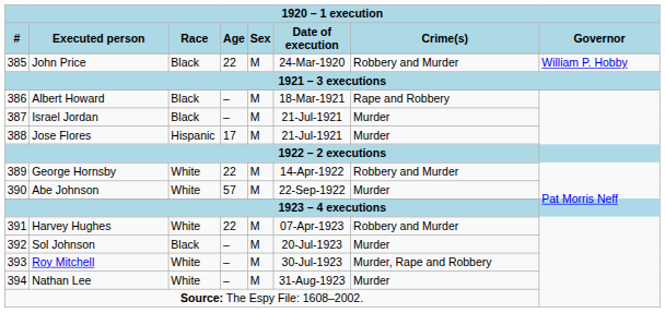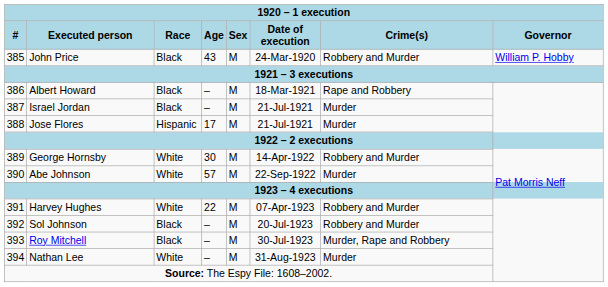 <table class="wikitable" style="font-size:95%; ">
 <tr>
 <th colspan="8" style="background-color:#ADD8E6">1920 – 1 execution</th>
 </tr>
 <tr>
 <th style="background-color:#ADD8E6" width="3%">#</th>
 <th style="background-color:#ADD8E6" width="22%">Executed person</th>
 <th style="background-color:#ADD8E6" width="8%">Race</th>
 <th style="background-color:#ADD8E6" width="3%">Age</th>
 <th style="background-color:#ADD8E6" width="3%">Sex</th>
 <th style="background-color:#ADD8E6" width="12%">Date of <br>execution</th>
 <th style="background-color:#ADD8E6" width="30%">Crime(s)</th>
 <th style="background-color:#ADD8E6" width="30%">Governor</th>
 </tr>
 <tr>
 <td>385</td>
 <td>John Price</td>
 <td>Black</td>
-<td>22</td>
+<td>43</td>
 <td>M</td>
 <td align=center>24-Mar-1920</td>
 <td>Robbery and Murder</td>
 <td><a href='#'>William P. Hobby</a></td>
 </tr>
 <tr>
 <th colspan="8" style="background-color:#ADD8E6">1921 – 3 executions</th>
 </tr>
 <tr>
 <td>386</td>
 <td>Albert Howard</td>
 <td>Black</td>
 <td>–</td>
 <td>M</td>
 <td align=center>18-Mar-1921</td>
 <td>Rape and Robbery</td>
 <td Rowspan="20"><a href='#'>Pat Morris Neff</a></td>
 </tr>
 <tr>
 <td>387</td>
 <td>Israel Jordan</td>
 <td>Black</td>
 <td>–</td>
 <td>M</td>
 <td align=center>21-Jul-1921</td>
 <td>Murder</td>
 </tr>
 <tr>
 <td>388</td>
 <td>Jose Flores</td>
 <td>Hispanic</td>
 <td>17</td>
 <td>M</td>
 <td align=center>21-Jul-1921</td>
 <td>Murder</td>
 </tr>
 <tr>
 <th colspan="8" style="background-color:#ADD8E6">1922 – 2 executions</th>
 </tr>
 <tr>
 <td>389</td>
 <td>George Hornsby</td>
 <td>White</td>
-<td>22</td>
+<td>30</td>
 <td>M</td>
 <td align=center>14-Apr-1922</td>
 <td>Robbery and Murder</td>
 </tr>
 <tr>
 <td>390</td>
 <td>Abe Johnson</td>
 <td>White</td>
 <td>57</td>
 <td>M</td>
 <td align=center>22-Sep-1922</td>
 <td>Murder</td>
 </tr>
 <tr>
 <th colspan="8" style="background-color:#ADD8E6">1923 – 4 executions</th>
 </tr>
 <tr>
 <td>391</td>
 <td>Harvey Hughes</td>
 <td>White</td>
 <td>22</td>
 <td>M</td>
 <td align=center>07-Apr-1923</td>
 <td>Robbery and Murder</td>
 </tr>
 <tr>
 <td>392</td>
 <td>Sol Johnson</td>
 <td>Black</td>
 <td>–</td>
 <td>M</td>
 <td align=center>20-Jul-1923</td>
-<td>Murder</td>
+<td>Robbery and Murder</td>
 </tr>
 <tr>
 <td>393</td>
 <td><a href='#'>Roy Mitchell</a></td>
-<td>White</td>
+<td>Black</td>
 <td>–</td>
 <td>M</td>
 <td align=center>30-Jul-1923</td>
 <td>Murder, Rape and Robbery</td>
 </tr>
 <tr>
 <td>394</td>
 <td>Nathan Lee</td>
 <td>White</td>
 <td>–</td>
 <td>M</td>
 <td align=center>31-Aug-1923</td>
 <td>Murder</td>
 </tr>
 <tr>
 <td colspan=7 style="text-align:center;"><strong>Source:</strong> The Espy File: 1608–2002.</td>
 </tr>
 </table>
